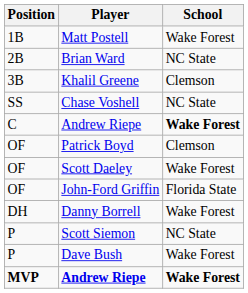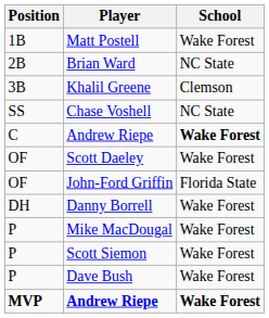 <table class="wikitable">
 <tr>
 <th>Position</th>
 <th>Player</th>
 <th>School</th>
 </tr>
 <tr>
 <td>1B</td>
 <td><a href='#'>Matt Postell</a></td>
 <td>Wake Forest</td>
 </tr>
 <tr>
 <td>2B</td>
 <td><a href='#'>Brian Ward</a></td>
 <td>NC State</td>
 </tr>
 <tr>
 <td>3B</td>
 <td><a href='#'>Khalil Greene</a></td>
 <td>Clemson</td>
 </tr>
 <tr>
 <td>SS</td>
 <td><a href='#'>Chase Voshell</a></td>
 <td>NC State</td>
 </tr>
 <tr>
 <td>C</td>
 <td><a href='#'>Andrew Riepe</a></td>
 <td><strong>Wake Forest</strong></td>
 </tr>
 <tr>
 <td>OF</td>
-<td><a href='#'>Patrick Boyd</a></td>
-<td>Clemson</td>
-</tr>
-<tr>
-<td>OF</td>
 <td><a href='#'>Scott Daeley</a></td>
 <td>Wake Forest</td>
 </tr>
 <tr>
 <td>OF</td>
 <td><a href='#'>John-Ford Griffin</a></td>
 <td>Florida State</td>
 </tr>
 <tr>
 <td>DH</td>
 <td><a href='#'>Danny Borrell</a></td>
 <td>Wake Forest</td>
 </tr>
 <tr>
 <td>P</td>
+<td><a href='#'>Mike MacDougal</a></td>
+<td>Wake Forest</td>
+</tr>
+<tr>
+<td>P</td>
 <td><a href='#'>Scott Siemon</a></td>
-<td>NC State</td>
+<td>Wake Forest</td>
 </tr>
 <tr>
 <td>P</td>
 <td><a href='#'>Dave Bush</a></td>
 <td>Wake Forest</td>
 </tr>
 <tr>
 <td><strong>MVP</strong></td>
 <td><strong><a href='#'>Andrew Riepe</a></strong></td>
 <td><strong>Wake Forest</strong></td>
 </tr>
 </table>
